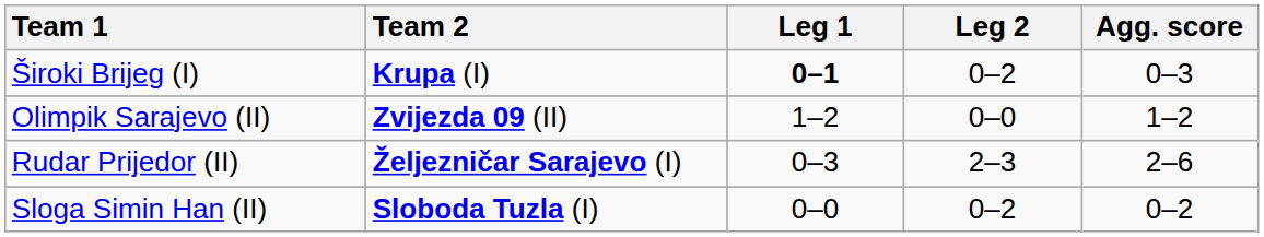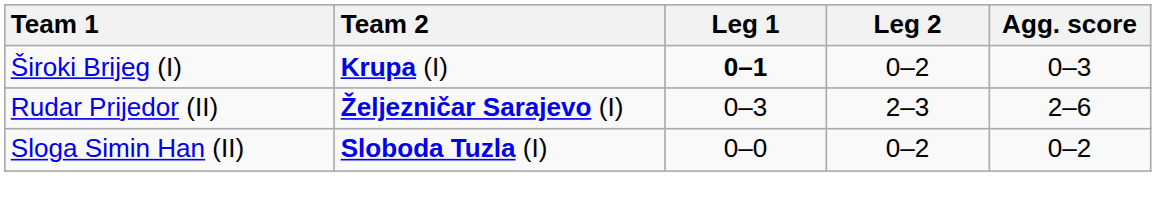 <table class="wikitable">
 <tr>
 <th style="width:195px; text-align:left">Team 1</th>
 <th style="width:195px; text-align:left">Team 2</th>
 <th style="width:92px; text-align:center">Leg 1</th>
 <th style="width:92px; text-align:center">Leg 2</th>
 <th style="width:92px; text-align:center">Agg. score</th>
 </tr>
 <tr>
 <td><a href='#'>Široki Brijeg</a> (I)</td>
 <td><strong><a href='#'>Krupa</a></strong> (I)</td>
 <td style="text-align:center"><strong>0–1</strong></td>
 <td style="text-align:center">0–2</td>
 <td style="text-align:center">0–3</td>
 </tr>
 <tr>
-<td><a href='#'>Olimpik Sarajevo</a> (II)</td>
-<td><strong><a href='#'>Zvijezda 09</a></strong> (II)</td>
-<td style="text-align:center">1–2</td>
-<td style="text-align:center">0–0</td>
-<td style="text-align:center">1–2</td>
-</tr>
-<tr>
 <td><a href='#'>Rudar Prijedor</a> (II)</td>
 <td><strong><a href='#'>Željezničar Sarajevo</a></strong> (I)</td>
 <td style="text-align:center">0–3</td>
 <td style="text-align:center">2–3</td>
 <td style="text-align:center">2–6</td>
 </tr>
 <tr>
 <td><a href='#'>Sloga Simin Han</a> (II)</td>
 <td><strong><a href='#'>Sloboda Tuzla</a></strong> (I)</td>
 <td style="text-align:center">0–0</td>
 <td style="text-align:center">0–2</td>
 <td style="text-align:center">0–2</td>
 </tr>
 </table>
